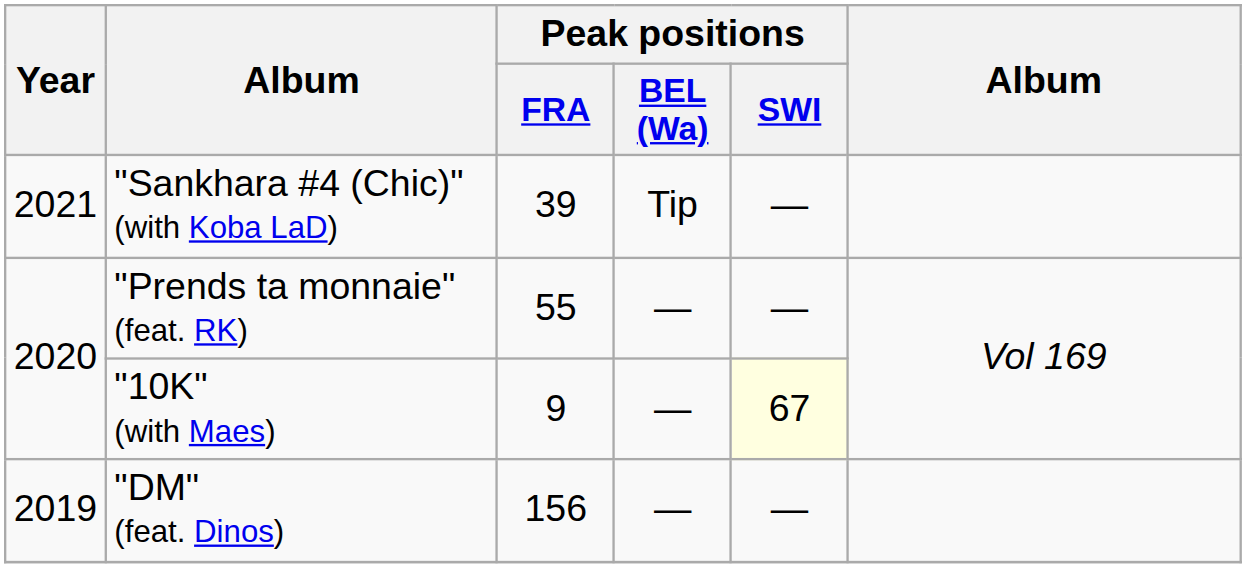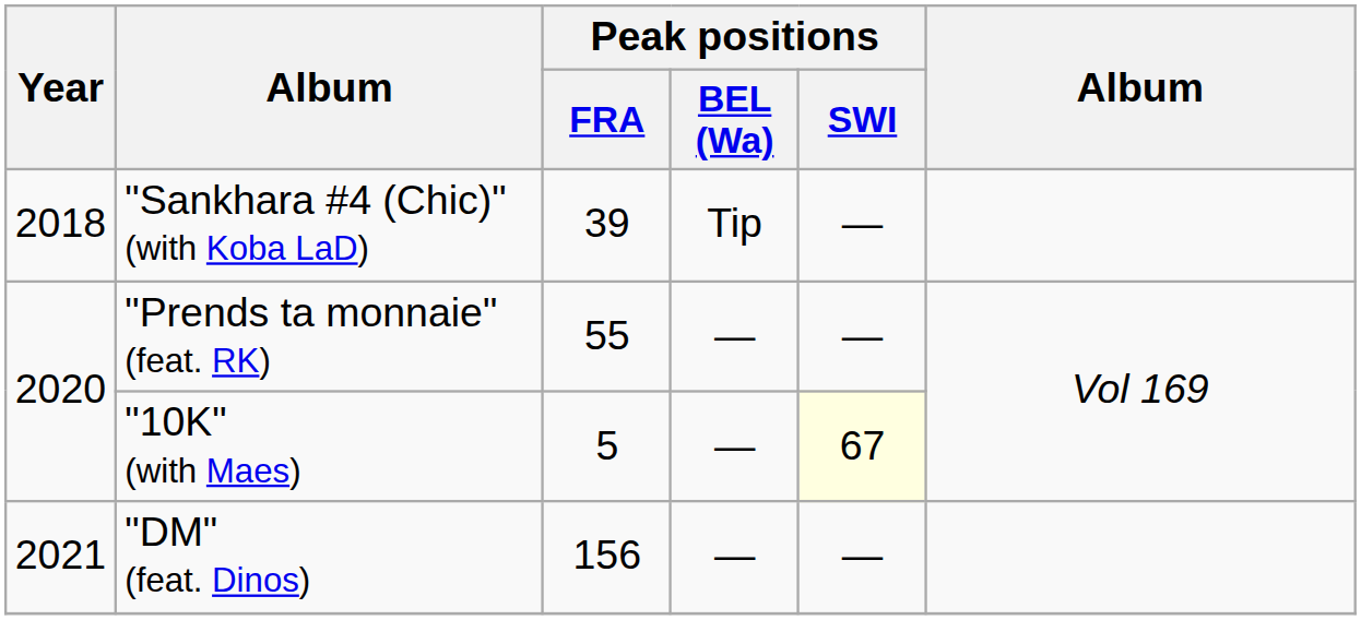 <table class="wikitable">
 <tr>
 <th align="center" rowspan="2" width="10">Year</th>
 <th align="center" rowspan="2" width="160">Album</th>
 <th align="center" colspan="3" width="20">Peak positions</th>
 <th align="center" rowspan="2" width="160">Album</th>
 </tr>
 <tr>
 <th scope="col" style="width:3em;font-size:90%;"><a href='#'>FRA</a><br></th>
 <th scope="col" style="width:3em;font-size:90%;"><a href='#'>BEL<br>(Wa)</a><br></th>
 <th scope="col" style="width:3em;font-size:90%;"><a href='#'>SWI</a><br></th>
 </tr>
 <tr>
-<td style="text-align:center;">2021</td>
+<td style="text-align:center;">2018</td>
 <td>"Sankhara #4 (Chic)"<br><small>(with <a href='#'>Koba LaD</a>)</small></td>
 <td style="text-align:center;">39</td>
 <td style="text-align:center;">Tip</td>
 <td style="text-align:center;">—</td>
 <td style="text-align:center;"></td>
 </tr>
 <tr>
 <td style="text-align:center;" rowspan=2>2020</td>
 <td>"Prends ta monnaie"<br><small>(feat. <a href='#'>RK</a>)</small></td>
 <td style="text-align:center;">55</td>
 <td style="text-align:center;">—</td>
 <td style="text-align:center;">—</td>
 <td style="text-align:center;" rowspan=2><em>Vol 169</em></td>
 </tr>
 <tr>
 <td>"10K"<br><small>(with <a href='#'>Maes</a>)</small></td>
-<td style="text-align:center;">9</td>
+<td style="text-align:center;">5</td>
 <td style="text-align:center;">—</td>
 <td style="background: lightyellow; text-align:center;">67</td>
 </tr>
 <tr>
-<td style="text-align:center;">2019</td>
+<td style="text-align:center;">2021</td>
 <td>"DM"<br><small>(feat. <a href='#'>Dinos</a>)</small></td>
 <td style="text-align:center;">156</td>
 <td style="text-align:center;">—</td>
 <td style="text-align:center;">—</td>
 <td style="text-align:center;"></td>
 </tr>
 <tr>
 </tr>
 </table>
